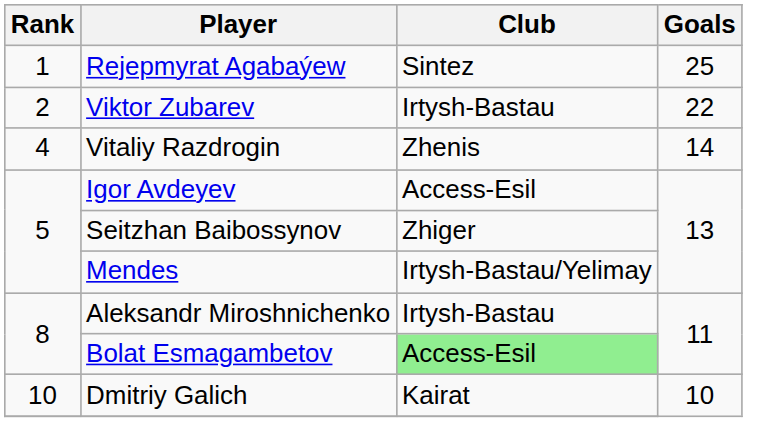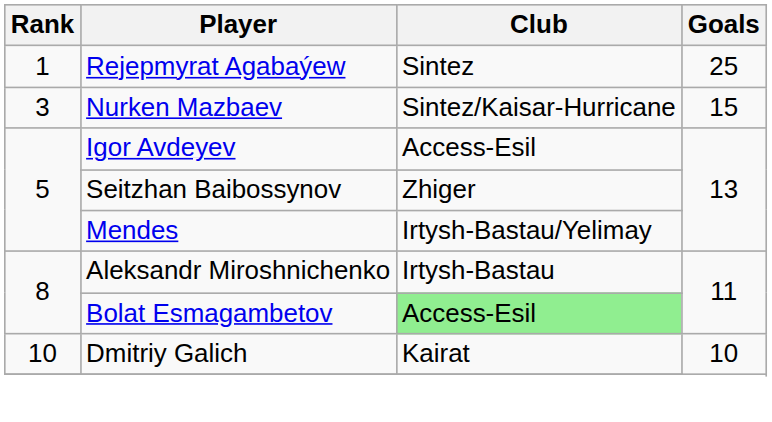 <table class="wikitable" style="text-align:center;">
 <tr>
 <th>Rank</th>
 <th>Player</th>
 <th>Club</th>
 <th>Goals</th>
 </tr>
 <tr>
 <td rowspan="1">1</td>
 <td align="left"> <a href='#'>Rejepmyrat Agabaýew</a></td>
 <td align="left">Sintez</td>
 <td rowspan="1">25</td>
 </tr>
 <tr>
-<td rowspan="1">2</td>
-<td align="left"> <a href='#'>Viktor Zubarev</a></td>
-<td align="left">Irtysh-Bastau</td>
-<td rowspan="1">22</td>
-</tr>
-<tr>
-<td rowspan="1">4</td>
-<td align="left"> Vitaliy Razdrogin</td>
-<td align="left">Zhenis</td>
-<td rowspan="1">14</td>
+<td rowspan="1">3</td>
+<td align="left"> <a href='#'>Nurken Mazbaev</a></td>
+<td align="left">Sintez/Kaisar-Hurricane</td>
+<td rowspan="1">15</td>
 </tr>
 <tr>
 <td rowspan="3">5</td>
 <td align="left"> <a href='#'>Igor Avdeyev</a></td>
 <td align="left">Access-Esil</td>
 <td rowspan="3">13</td>
 </tr>
 <tr>
 <td align="left"> Seitzhan Baibossynov</td>
 <td align="left">Zhiger</td>
 </tr>
 <tr>
 <td align="left"> <a href='#'>Mendes</a></td>
 <td align="left">Irtysh-Bastau/Yelimay</td>
 </tr>
 <tr>
 <td rowspan="2">8</td>
 <td align="left"> Aleksandr Miroshnichenko</td>
 <td align="left">Irtysh-Bastau</td>
 <td rowspan="2">11</td>
 </tr>
 <tr>
 <td align="left"> <a href='#'>Bolat Esmagambetov</a></td>
 <td align="left" style="background: lightgreen;">Access-Esil</td>
 </tr>
 <tr>
 <td rowspan="1">10</td>
 <td align="left"> Dmitriy Galich</td>
 <td align="left">Kairat</td>
 <td rowspan="2">10</td>
 </tr>
 <tr>
 </tr>
 </table>
